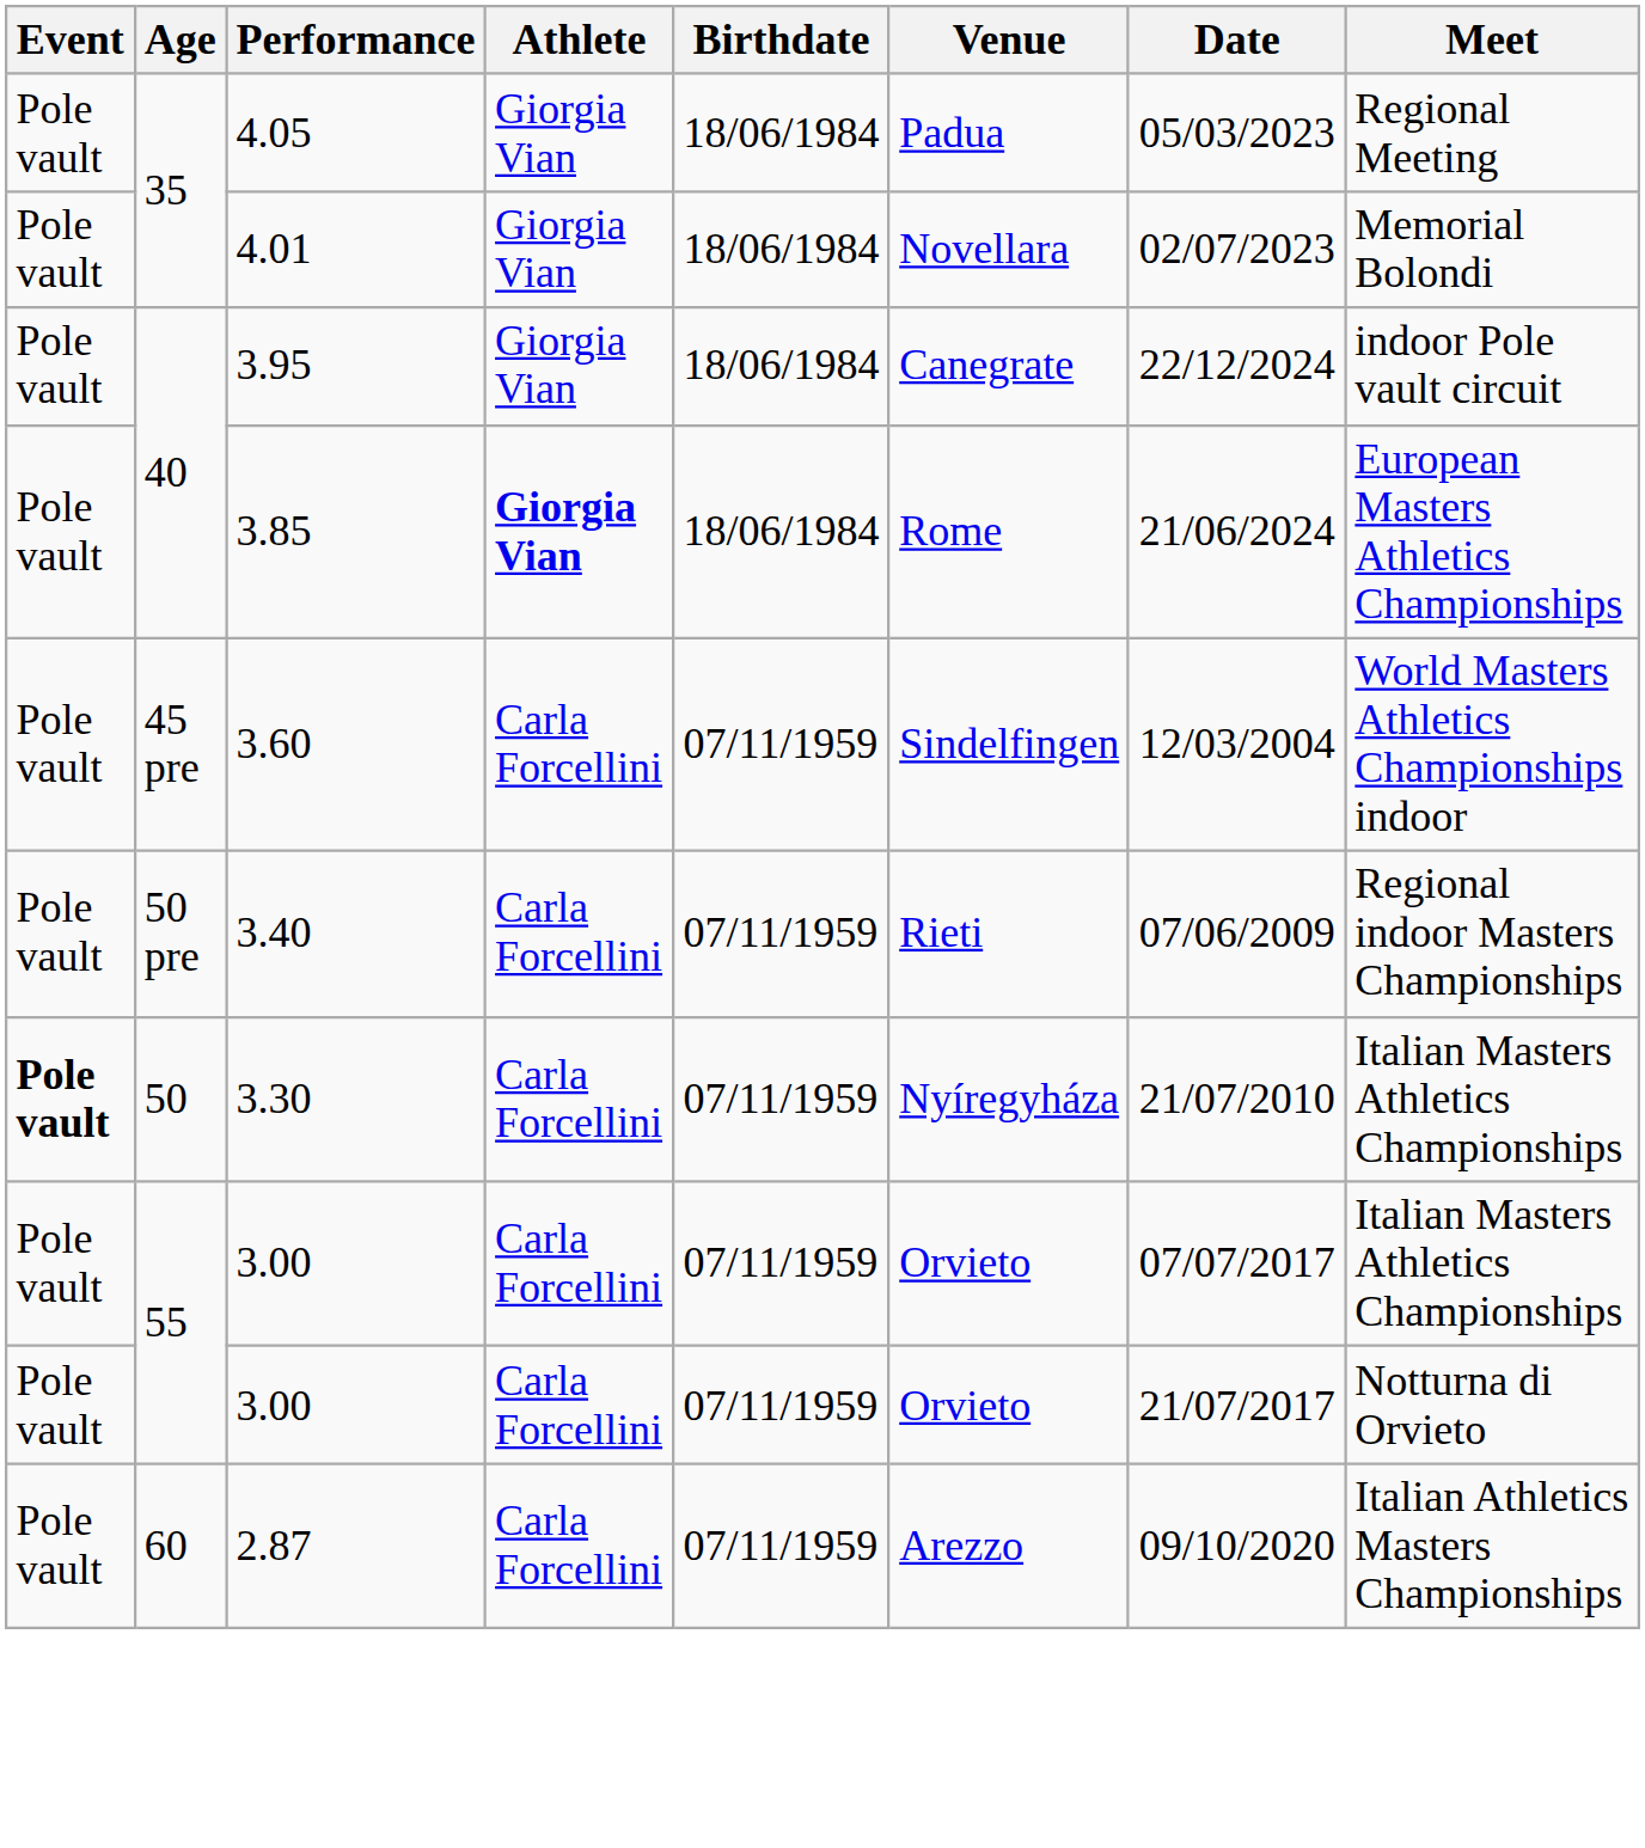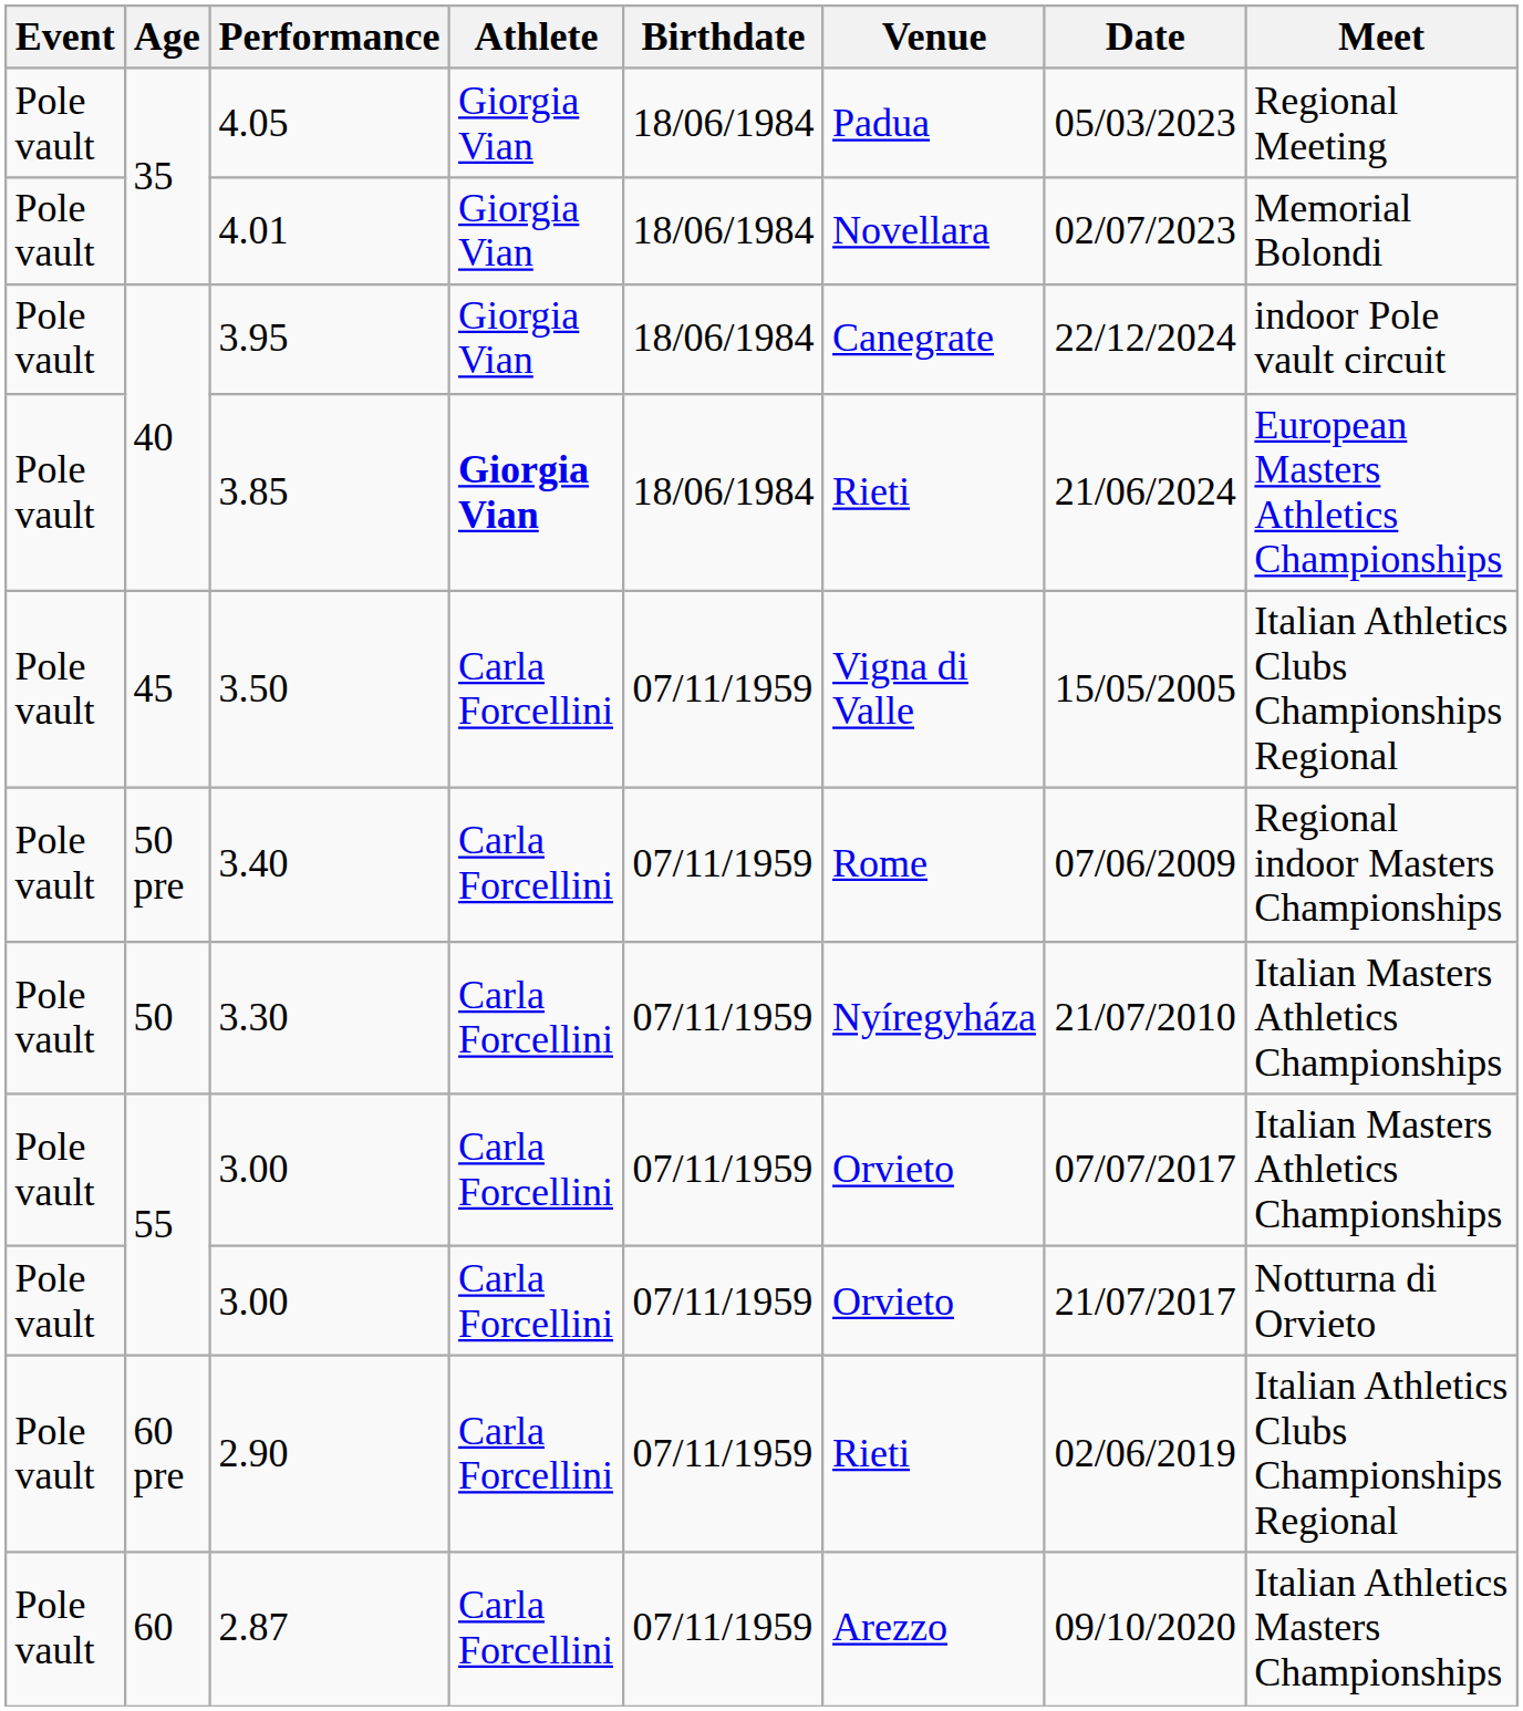 <table class="wikitable" width= style="font-size:90%; text-align:center">
 <tr>
 <th>Event</th>
 <th>Age</th>
 <th>Performance</th>
 <th>Athlete</th>
 <th>Birthdate</th>
 <th>Venue</th>
 <th>Date</th>
 <th>Meet</th>
 </tr>
 <tr>
 <td>Pole vault</td>
 <td rowspan=2>35</td>
 <td>4.05 </td>
 <td align=left><a href='#'>Giorgia Vian</a></td>
 <td>18/06/1984</td>
 <td align=left><a href='#'>Padua</a></td>
 <td>05/03/2023</td>
 <td>Regional Meeting</td>
 </tr>
 <tr>
 <td>Pole vault</td>
 <td>4.01</td>
 <td align=left><a href='#'>Giorgia Vian</a></td>
 <td>18/06/1984</td>
 <td align=left><a href='#'>Novellara</a></td>
 <td>02/07/2023</td>
 <td>Memorial Bolondi</td>
 </tr>
 <tr>
 <td>Pole vault</td>
 <td rowspan=2>40</td>
 <td>3.95 </td>
 <td align=left><a href='#'>Giorgia Vian</a></td>
 <td>18/06/1984</td>
 <td align=left><a href='#'>Canegrate</a></td>
 <td>22/12/2024</td>
 <td>indoor Pole vault circuit</td>
 </tr>
 <tr>
 <td>Pole vault</td>
 <td>3.85</td>
 <td align=left><strong><a href='#'>Giorgia Vian</a></strong></td>
 <td>18/06/1984</td>
-<td align=left><a href='#'>Rome</a></td>
+<td align=left><a href='#'>Rieti</a></td>
 <td>21/06/2024</td>
 <td><a href='#'>European Masters Athletics Championships</a></td>
 </tr>
 <tr>
 <td>Pole vault</td>
-<td>45 pre</td>
-<td>3.60 </td>
+<td>45</td>
+<td>3.50</td>
 <td align=left><a href='#'>Carla Forcellini</a></td>
 <td>07/11/1959</td>
-<td align=left><a href='#'>Sindelfingen</a></td>
-<td>12/03/2004</td>
-<td><a href='#'>World Masters Athletics Championships</a> indoor</td>
+<td align=left><a href='#'>Vigna di Valle</a></td>
+<td>15/05/2005</td>
+<td>Italian Athletics Clubs Championships Regional</td>
 </tr>
 <tr>
 <td>Pole vault</td>
 <td>50 pre</td>
 <td>3.40</td>
 <td align=left><a href='#'>Carla Forcellini</a></td>
 <td>07/11/1959</td>
-<td align=left><a href='#'>Rieti</a></td>
+<td align=left><a href='#'>Rome</a></td>
 <td>07/06/2009</td>
 <td>Regional indoor Masters Championships</td>
 </tr>
 <tr>
-<td><strong>Pole vault</strong></td>
+<td>Pole vault</td>
 <td>50</td>
 <td>3.30</td>
 <td align=left><a href='#'>Carla Forcellini</a></td>
 <td>07/11/1959</td>
 <td align=left><a href='#'>Nyíregyháza</a></td>
 <td>21/07/2010</td>
 <td>Italian Masters Athletics Championships</td>
 </tr>
 <tr>
 <td>Pole vault</td>
 <td rowspan=2>55</td>
 <td>3.00</td>
 <td align=left><a href='#'>Carla Forcellini</a></td>
 <td>07/11/1959</td>
 <td align=left><a href='#'>Orvieto</a></td>
 <td>07/07/2017</td>
 <td>Italian Masters Athletics Championships</td>
 </tr>
 <tr>
 <td>Pole vault</td>
 <td>3.00</td>
 <td align=left><a href='#'>Carla Forcellini</a></td>
 <td>07/11/1959</td>
 <td align=left><a href='#'>Orvieto</a></td>
 <td>21/07/2017</td>
 <td>Notturna di Orvieto</td>
 </tr>
 <tr>
 <td>Pole vault</td>
+<td>60 pre</td>
+<td>2.90</td>
+<td align=left><a href='#'>Carla Forcellini</a></td>
+<td>07/11/1959</td>
+<td align=left><a href='#'>Rieti</a></td>
+<td>02/06/2019</td>
+<td>Italian Athletics Clubs Championships Regional</td>
+</tr>
+<tr>
+<td>Pole vault</td>
 <td>60</td>
 <td>2.87</td>
 <td align=left><a href='#'>Carla Forcellini</a></td>
 <td>07/11/1959</td>
 <td align=left><a href='#'>Arezzo</a></td>
 <td>09/10/2020</td>
 <td>Italian Athletics Masters Championships</td>
 </tr>
 </table>
